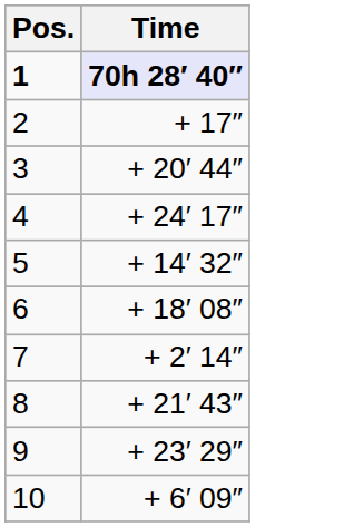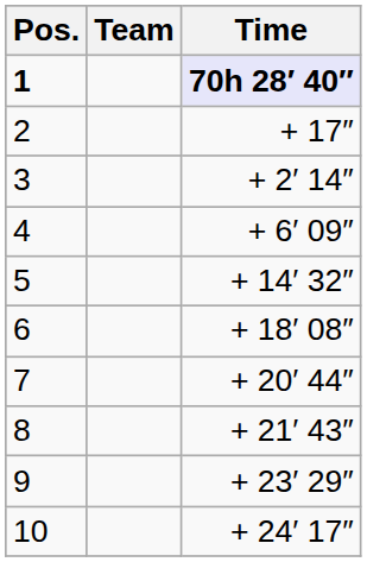 <table class="wikitable">
 <tr>
 <th>Pos.</th>
+<th>Team</th>
 <th>Time</th>
 </tr>
 <tr>
 <td><strong>1</strong></td>
+<td><strong></strong></td>
 <td align=right style="background: lavender;"><strong>70h 28′ 40″</strong></td>
 </tr>
 <tr>
 <td>2</td>
+<td></td>
 <td align=right>+ 17″</td>
 </tr>
 <tr>
 <td>3</td>
-<td align=right>+ 20′ 44″</td>
+<td></td>
+<td align=right>+ 2′ 14″</td>
 </tr>
 <tr>
 <td>4</td>
-<td align=right>+ 24′ 17″</td>
+<td></td>
+<td align=right>+ 6′ 09″</td>
 </tr>
 <tr>
 <td>5</td>
+<td></td>
 <td align=right>+ 14′ 32″</td>
 </tr>
 <tr>
 <td>6</td>
+<td></td>
 <td align=right>+ 18′ 08″</td>
 </tr>
 <tr>
 <td>7</td>
-<td align=right>+ 2′ 14″</td>
+<td></td>
+<td align=right>+ 20′ 44″</td>
 </tr>
 <tr>
 <td>8</td>
+<td></td>
 <td align=right>+ 21′ 43″</td>
 </tr>
 <tr>
 <td>9</td>
+<td></td>
 <td align=right>+ 23′ 29″</td>
 </tr>
 <tr>
 <td>10</td>
-<td align=right>+ 6′ 09″</td>
+<td></td>
+<td align=right>+ 24′ 17″</td>
 </tr>
 </table>
